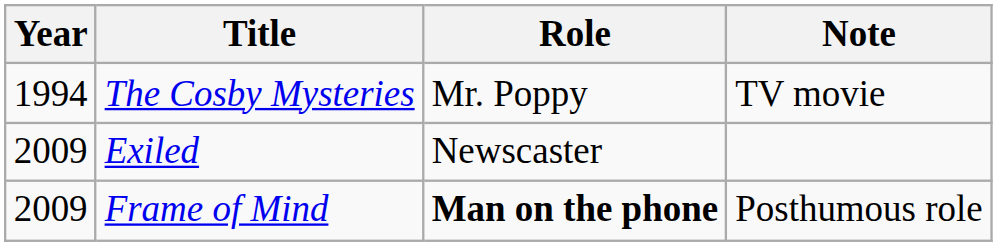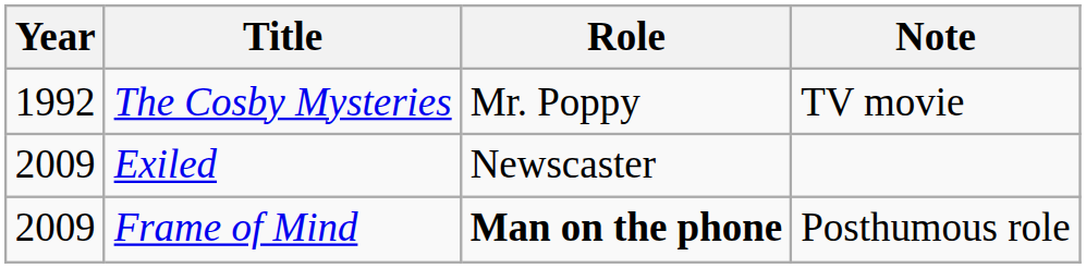 <table class="wikitable">
 <tr>
 <th>Year</th>
 <th>Title</th>
 <th>Role</th>
 <th>Note</th>
 </tr>
 <tr>
-<td>1994</td>
+<td>1992</td>
 <td><em><a href='#'>The Cosby Mysteries</a></em></td>
 <td>Mr. Poppy</td>
 <td>TV movie</td>
 </tr>
 <tr>
 <td>2009</td>
 <td><em><a href='#'>Exiled</a></em></td>
 <td>Newscaster</td>
 <td></td>
 </tr>
 <tr>
 <td>2009</td>
 <td><em><a href='#'>Frame of Mind</a></em></td>
 <td><strong>Man on the phone</strong></td>
 <td>Posthumous role</td>
 </tr>
 </table>
